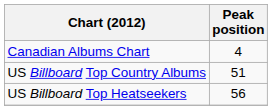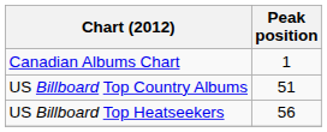 <table class="wikitable" style="text-align:center;">
 <tr>
 <th>Chart (2012)</th>
 <th>Peak<br>position</th>
 </tr>
 <tr>
 <td align="left"><a href='#'>Canadian Albums Chart</a></td>
-<td>4</td>
+<td>1</td>
 </tr>
 <tr>
 <td align="left">US <em><a href='#'>Billboard</a></em> <a href='#'>Top Country Albums</a></td>
 <td>51</td>
 </tr>
 <tr>
 <td align="left">US <em>Billboard</em> <a href='#'>Top Heatseekers</a></td>
 <td>56</td>
 </tr>
 <tr>
 </tr>
 </table>
